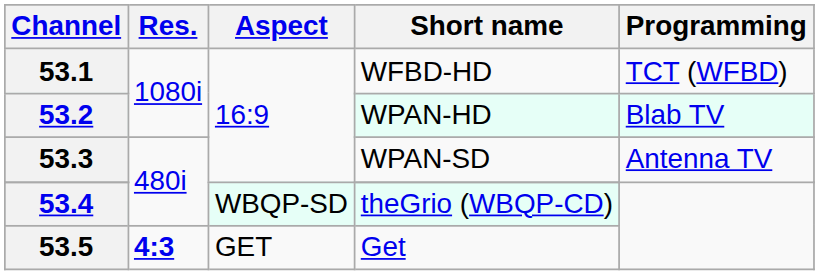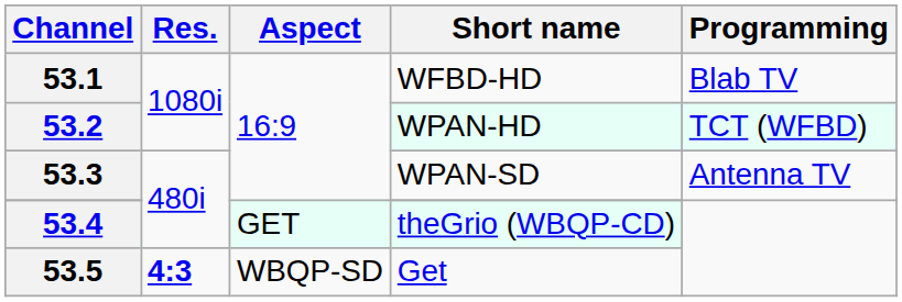 <table class="wikitable">
 <tr>
 <th scope = "col"><a href='#'>Channel</a></th>
 <th scope = "col"><a href='#'>Res.</a></th>
 <th scope = "col"><a href='#'>Aspect</a></th>
 <th scope = "col">Short name</th>
 <th scope = "col">Programming</th>
 </tr>
 <tr>
 <th scope = "row">53.1</th>
 <td rowspan=2><a href='#'>1080i</a></td>
 <td rowspan=4><a href='#'>16:9</a></td>
 <td>WFBD-HD</td>
-<td><a href='#'>TCT</a> (<a href='#'>WFBD</a>)</td>
+<td><a href='#'>Blab TV</a></td>
 </tr>
 <tr style="background-color: #E6FFF7;">
 <th scope = "row"><a href='#'>53.2</a></th>
 <td>WPAN-HD</td>
-<td><a href='#'>Blab TV</a></td>
+<td><a href='#'>TCT</a> (<a href='#'>WFBD</a>)</td>
 </tr>
 <tr>
 <th scope = "row">53.3</th>
 <td rowspan=3><a href='#'>480i</a></td>
 <td>WPAN-SD</td>
 <td><a href='#'>Antenna TV</a></td>
 </tr>
 <tr>
 </tr>
 <tr style="background-color: #E6FFF7;">
 <th scope = "row"><a href='#'>53.4</a></th>
-<td>WBQP-SD</td>
+<td>GET</td>
 <td><a href='#'>theGrio</a> (<a href='#'>WBQP-CD</a>)</td>
 </tr>
 <tr>
 <th scope = "row">53.5</th>
 <td><strong><a href='#'>4:3</a></strong></td>
-<td>GET</td>
+<td>WBQP-SD</td>
 <td><a href='#'>Get</a></td>
 </tr>
 </table>
